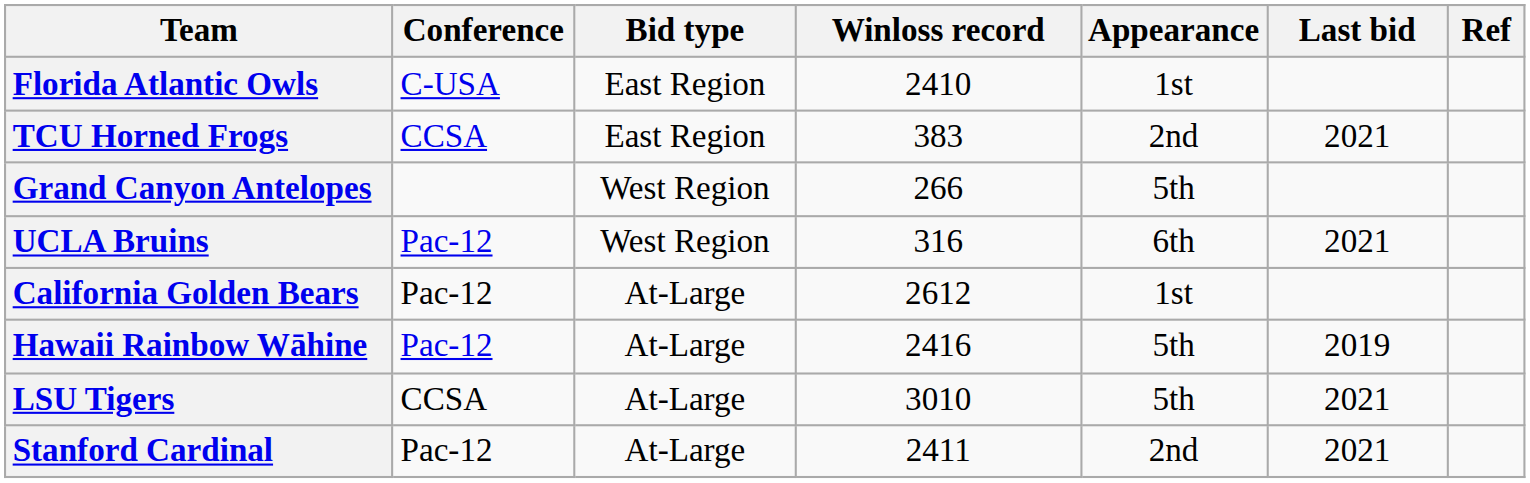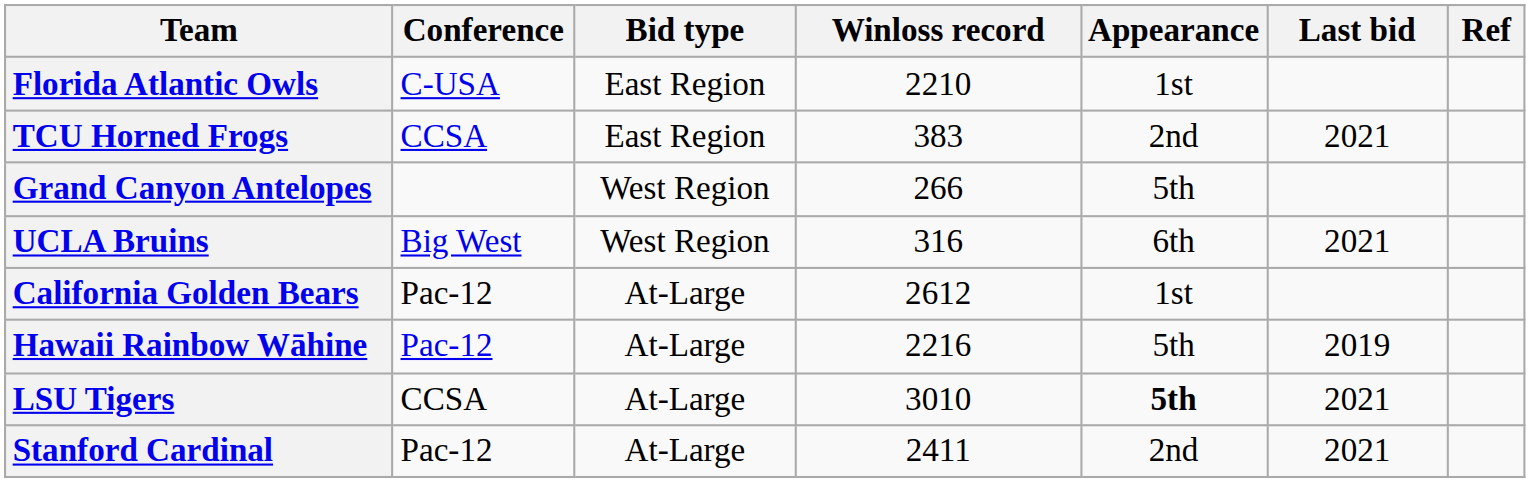 <table class="wikitable sortable plainrowheaders">
 <tr>
 <th scope="col" style="width: 180px;">Team</th>
 <th scope="col" style="width: 80px;">Conference</th>
 <th scope="col" style="width: 100px;">Bid type</th>
 <th scope="col" style="width: 130px;" data-sort-type="number">Winloss record</th>
 <th scope="col" style="width: 80px;" data-sort-type="number">Appearance</th>
 <th scope="col" style="width: 80px;">Last bid</th>
 <th scope="col" style="width: 30px;">Ref</th>
 </tr>
 <tr>
 <th scope="row" style="text-align:left"><a href='#'>Florida Atlantic Owls</a></th>
 <td><a href='#'>C-USA</a></td>
 <td align=center>East Region</td>
-<td align=center>2410</td>
+<td align=center>2210</td>
 <td align=center>1st</td>
 <td align=center></td>
 <td align=center></td>
 </tr>
 <tr>
 <th scope="row" style="text-align:left"><a href='#'>TCU Horned Frogs</a></th>
 <td><a href='#'>CCSA</a></td>
 <td align=center>East Region</td>
 <td align=center>383</td>
 <td align=center>2nd</td>
 <td align=center>2021</td>
 <td align=center></td>
 </tr>
 <tr>
 <th scope="row" style="text-align:left"><a href='#'>Grand Canyon Antelopes</a></th>
 <td></td>
 <td align=center>West Region</td>
 <td align=center>266</td>
 <td align=center>5th</td>
 <td align=center></td>
 <td align=center></td>
 </tr>
 <tr>
 <th scope="row" style="text-align:left"><a href='#'>UCLA Bruins</a></th>
-<td><a href='#'>Pac-12</a></td>
+<td><a href='#'>Big West</a></td>
 <td align=center>West Region</td>
 <td align=center>316</td>
 <td align=center>6th</td>
 <td align=center>2021</td>
 <td align=center></td>
 </tr>
 <tr>
 <th scope="row" style="text-align:left"><a href='#'>California Golden Bears</a></th>
 <td>Pac-12</td>
 <td align=center>At-Large</td>
 <td align=center>2612</td>
 <td align=center>1st</td>
 <td align=center></td>
 <td align=center></td>
 </tr>
 <tr>
 <th scope="row" style="text-align:left"><a href='#'>Hawaii Rainbow Wāhine</a></th>
 <td><a href='#'>Pac-12</a></td>
 <td align=center>At-Large</td>
-<td align=center>2416</td>
+<td align=center>2216</td>
 <td align=center>5th</td>
 <td align=center>2019</td>
 <td align=center></td>
 </tr>
 <tr>
 <th scope="row" style="text-align:left"><a href='#'>LSU Tigers</a></th>
 <td>CCSA</td>
 <td align=center>At-Large</td>
 <td align=center>3010</td>
-<td align=center>5th</td>
+<td align=center><strong>5th</strong></td>
 <td align=center>2021</td>
 <td align=center></td>
 </tr>
 <tr>
 <th scope="row" style="text-align:left"><a href='#'>Stanford Cardinal</a></th>
 <td>Pac-12</td>
 <td align=center>At-Large</td>
 <td align=center>2411</td>
 <td align=center>2nd</td>
 <td align=center>2021</td>
 <td align=center></td>
 </tr>
 </table>
